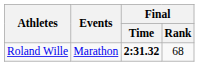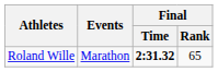 <table class=wikitable style=font-size:90%>
 <tr>
 <th rowspan=2>Athletes</th>
 <th rowspan=2>Events</th>
 <th colspan=2>Final</th>
 </tr>
 <tr>
 <th>Time</th>
 <th>Rank</th>
 </tr>
 <tr>
 <td><a href='#'>Roland Wille</a></td>
 <td><a href='#'>Marathon</a></td>
 <td align=center><strong>2:31.32</strong></td>
-<td align=center>68</td>
+<td align=center>65</td>
 </tr>
 </table>
